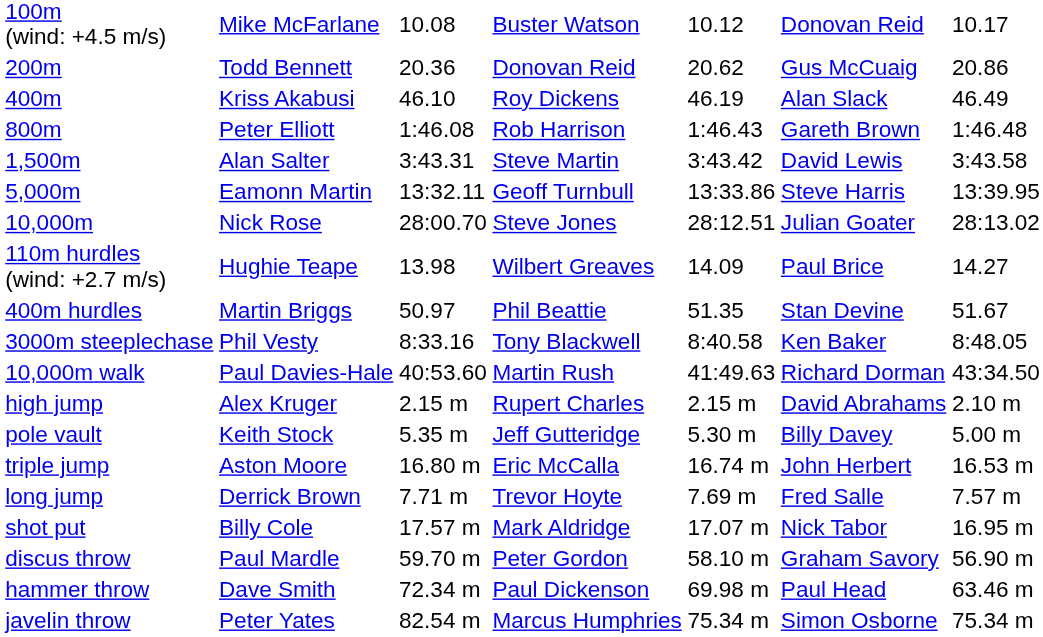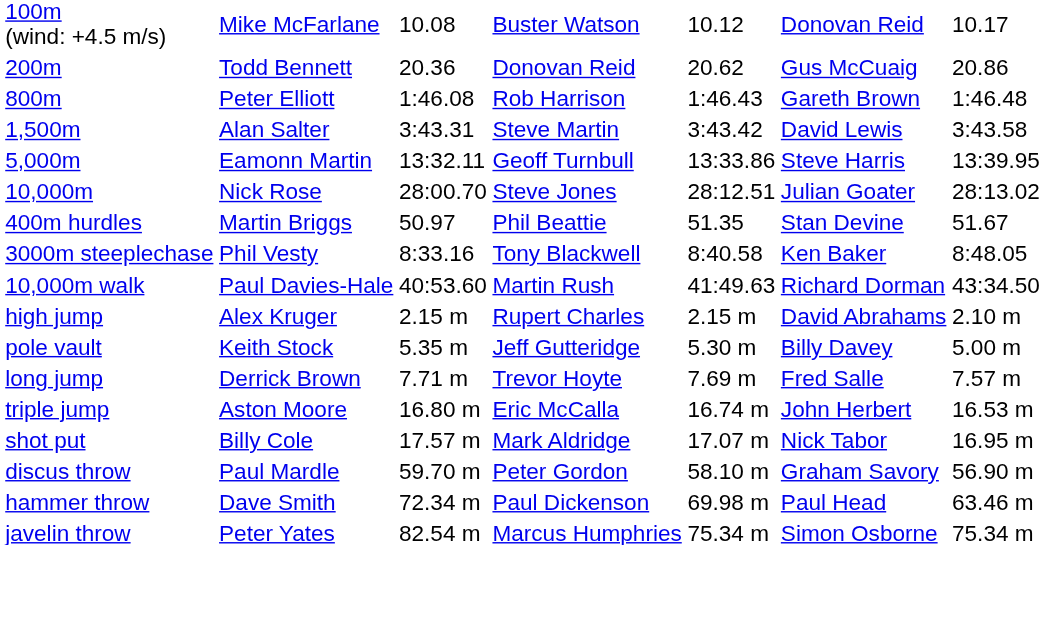 <table>
 <tr>
 <td><a href='#'>100m</a><br>(wind: +4.5 m/s)</td>
 <td><a href='#'>Mike McFarlane</a></td>
 <td>10.08 </td>
 <td><a href='#'>Buster Watson</a></td>
 <td>10.12 </td>
 <td><a href='#'>Donovan Reid</a></td>
 <td>10.17 </td>
 </tr>
 <tr>
 <td><a href='#'>200m</a></td>
 <td><a href='#'>Todd Bennett</a></td>
 <td>20.36</td>
 <td><a href='#'>Donovan Reid</a></td>
 <td>20.62</td>
 <td> <a href='#'>Gus McCuaig</a></td>
 <td>20.86</td>
-</tr>
-<tr>
-<td><a href='#'>400m</a></td>
-<td><a href='#'>Kriss Akabusi</a></td>
-<td>46.10</td>
-<td><a href='#'>Roy Dickens</a></td>
-<td>46.19</td>
-<td><a href='#'>Alan Slack</a></td>
-<td>46.49</td>
 </tr>
 <tr>
 <td><a href='#'>800m</a></td>
 <td><a href='#'>Peter Elliott</a></td>
 <td>1:46.08</td>
 <td><a href='#'>Rob Harrison</a></td>
 <td>1:46.43</td>
 <td><a href='#'>Gareth Brown</a></td>
 <td>1:46.48</td>
 </tr>
 <tr>
 <td><a href='#'>1,500m</a></td>
 <td><a href='#'>Alan Salter</a></td>
 <td>3:43.31</td>
 <td><a href='#'>Steve Martin</a></td>
 <td>3:43.42</td>
 <td><a href='#'>David Lewis</a></td>
 <td>3:43.58</td>
 </tr>
 <tr>
 <td><a href='#'>5,000m</a></td>
 <td><a href='#'>Eamonn Martin</a></td>
 <td>13:32.11</td>
 <td><a href='#'>Geoff Turnbull</a></td>
 <td>13:33.86</td>
 <td><a href='#'>Steve Harris</a></td>
 <td>13:39.95</td>
 </tr>
 <tr>
 <td><a href='#'>10,000m</a></td>
 <td><a href='#'>Nick Rose</a></td>
 <td>28:00.70</td>
 <td> <a href='#'>Steve Jones</a></td>
 <td>28:12.51</td>
 <td><a href='#'>Julian Goater</a></td>
 <td>28:13.02</td>
-</tr>
-<tr>
-<td><a href='#'>110m hurdles</a><br>(wind: +2.7 m/s)</td>
-<td><a href='#'>Hughie Teape</a></td>
-<td>13.98 </td>
-<td><a href='#'>Wilbert Greaves</a></td>
-<td>14.09 </td>
-<td><a href='#'>Paul Brice</a></td>
-<td>14.27 </td>
 </tr>
 <tr>
 <td><a href='#'>400m hurdles</a></td>
 <td><a href='#'>Martin Briggs</a></td>
 <td>50.97</td>
 <td> <a href='#'>Phil Beattie</a></td>
 <td>51.35</td>
 <td> <a href='#'>Stan Devine</a></td>
 <td>51.67</td>
 </tr>
 <tr>
 <td><a href='#'>3000m steeplechase</a></td>
 <td><a href='#'>Phil Vesty</a></td>
 <td>8:33.16</td>
 <td><a href='#'>Tony Blackwell</a></td>
 <td>8:40.58</td>
 <td><a href='#'>Ken Baker</a></td>
 <td>8:48.05</td>
 </tr>
 <tr>
 <td><a href='#'>10,000m walk</a></td>
 <td><a href='#'>Paul Davies-Hale</a></td>
 <td>40:53.60</td>
 <td><a href='#'>Martin Rush</a></td>
 <td>41:49.63</td>
 <td><a href='#'>Richard Dorman</a></td>
 <td>43:34.50</td>
 </tr>
 <tr>
 <td><a href='#'>high jump</a></td>
 <td><a href='#'>Alex Kruger</a></td>
 <td>2.15 m</td>
 <td><a href='#'>Rupert Charles</a></td>
 <td>2.15 m</td>
 <td><a href='#'>David Abrahams</a></td>
 <td>2.10 m</td>
 </tr>
 <tr>
 <td><a href='#'>pole vault</a></td>
 <td><a href='#'>Keith Stock</a></td>
 <td>5.35 m</td>
 <td><a href='#'>Jeff Gutteridge</a></td>
 <td>5.30 m</td>
 <td><a href='#'>Billy Davey</a></td>
 <td>5.00 m</td>
 </tr>
 <tr>
+<td><a href='#'>long jump</a></td>
+<td><a href='#'>Derrick Brown</a></td>
+<td>7.71 m </td>
+<td><a href='#'>Trevor Hoyte</a></td>
+<td>7.69 m </td>
+<td><a href='#'>Fred Salle</a></td>
+<td>7.57 m </td>
+</tr>
+<tr>
 <td><a href='#'>triple jump</a></td>
 <td><a href='#'>Aston Moore</a></td>
 <td>16.80 m</td>
 <td><a href='#'>Eric McCalla</a></td>
 <td>16.74 m</td>
 <td><a href='#'>John Herbert</a></td>
 <td>16.53 m</td>
-</tr>
-<tr>
-<td><a href='#'>long jump</a></td>
-<td><a href='#'>Derrick Brown</a></td>
-<td>7.71 m </td>
-<td><a href='#'>Trevor Hoyte</a></td>
-<td>7.69 m </td>
-<td><a href='#'>Fred Salle</a></td>
-<td>7.57 m </td>
 </tr>
 <tr>
 <td><a href='#'>shot put</a></td>
 <td><a href='#'>Billy Cole</a></td>
 <td>17.57 m</td>
 <td><a href='#'>Mark Aldridge</a></td>
 <td>17.07 m</td>
 <td><a href='#'>Nick Tabor</a></td>
 <td>16.95 m</td>
 </tr>
 <tr>
 <td><a href='#'>discus throw</a></td>
 <td><a href='#'>Paul Mardle</a></td>
 <td>59.70 m</td>
 <td><a href='#'>Peter Gordon</a></td>
 <td>58.10 m</td>
 <td><a href='#'>Graham Savory</a></td>
 <td>56.90 m</td>
 </tr>
 <tr>
 <td><a href='#'>hammer throw</a></td>
 <td><a href='#'>Dave Smith</a></td>
 <td>72.34 m</td>
 <td><a href='#'>Paul Dickenson</a></td>
 <td>69.98 m</td>
 <td><a href='#'>Paul Head</a></td>
 <td>63.46 m</td>
 </tr>
 <tr>
 <td><a href='#'>javelin throw</a></td>
 <td><a href='#'>Peter Yates</a></td>
 <td>82.54 m</td>
 <td><a href='#'>Marcus Humphries</a></td>
 <td>75.34 m</td>
 <td><a href='#'>Simon Osborne</a></td>
 <td>75.34 m</td>
 </tr>
 </table>
